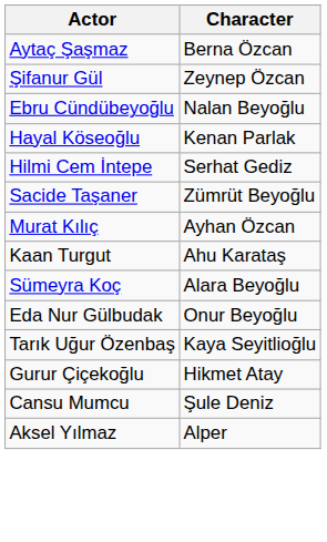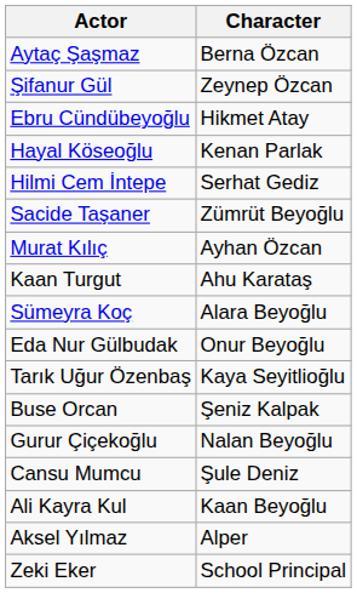 <table class="wikitable">
 <tr>
 <th>Actor</th>
 <th>Character</th>
 </tr>
 <tr>
 <td><a href='#'>Aytaç Şaşmaz</a></td>
 <td>Berna Özcan</td>
 </tr>
 <tr>
 <td><a href='#'>Şifanur Gül</a></td>
 <td>Zeynep Özcan</td>
 </tr>
 <tr>
 <td><a href='#'>Ebru Cündübeyoğlu</a></td>
-<td>Nalan Beyoğlu</td>
+<td>Hikmet Atay</td>
 </tr>
 <tr>
 <td><a href='#'>Hayal Köseoğlu</a></td>
 <td>Kenan Parlak</td>
 </tr>
 <tr>
 <td><a href='#'>Hilmi Cem İntepe</a></td>
 <td>Serhat Gediz</td>
 </tr>
 <tr>
 <td><a href='#'>Sacide Taşaner</a></td>
 <td>Zümrüt Beyoğlu</td>
 </tr>
 <tr>
 <td><a href='#'>Murat Kılıç</a></td>
 <td>Ayhan Özcan</td>
 </tr>
 <tr>
 <td>Kaan Turgut</td>
 <td>Ahu Karataş</td>
 </tr>
 <tr>
 <td><a href='#'>Sümeyra Koç</a></td>
 <td>Alara Beyoğlu</td>
 </tr>
 <tr>
 <td>Eda Nur Gülbudak</td>
 <td>Onur Beyoğlu</td>
 </tr>
 <tr>
 <td>Tarık Uğur Özenbaş</td>
 <td>Kaya Seyitlioğlu</td>
 </tr>
 <tr>
+<td>Buse Orcan</td>
+<td>Şeniz Kalpak</td>
+</tr>
+<tr>
 <td>Gurur Çiçekoğlu</td>
-<td>Hikmet Atay</td>
+<td>Nalan Beyoğlu</td>
 </tr>
 <tr>
 <td>Cansu Mumcu</td>
 <td>Şule Deniz</td>
 </tr>
 <tr>
+<td>Ali Kayra Kul</td>
+<td>Kaan Beyoğlu</td>
+</tr>
+<tr>
 <td>Aksel Yılmaz</td>
 <td>Alper</td>
 </tr>
+<tr>
+<td>Zeki Eker</td>
+<td>School Principal</td>
+</tr>
 </table>
